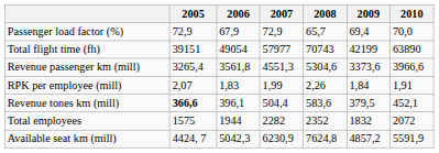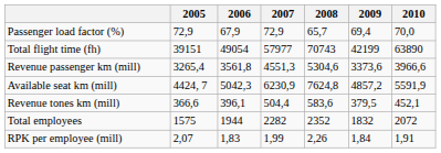 <table style="width:610px" class="wikitable">
 <tr>
 <th></th>
 <th>2005</th>
 <th>2006</th>
 <th>2007</th>
 <th>2008</th>
 <th>2009</th>
 <th>2010</th>
 </tr>
 <tr>
 <td>Passenger load factor (%)</td>
 <td>72,9</td>
 <td>67,9</td>
 <td>72,9</td>
 <td>65,7</td>
 <td>69,4</td>
 <td>70,0</td>
 </tr>
 <tr>
 <td>Total flight time (fh)</td>
 <td>39151</td>
 <td>49054</td>
 <td>57977</td>
 <td>70743</td>
 <td>42199</td>
 <td>63890</td>
 </tr>
 <tr>
 <td>Revenue passenger km (mill)</td>
 <td>3265,4</td>
 <td>3561,8</td>
 <td>4551,3</td>
 <td>5304,6</td>
 <td>3373,6</td>
 <td>3966,6</td>
 </tr>
 <tr>
-<td>RPK per employee (mill)</td>
-<td>2,07</td>
-<td>1,83</td>
-<td>1,99</td>
-<td>2,26</td>
-<td>1,84</td>
-<td>1,91</td>
+<td>Available seat km (mill)</td>
+<td>4424, 7</td>
+<td>5042,3</td>
+<td>6230,9</td>
+<td>7624,8</td>
+<td>4857,2</td>
+<td>5591,9</td>
 </tr>
 <tr>
 <td>Revenue tones km (mill)</td>
-<td><strong>366,6</strong></td>
+<td>366,6</td>
 <td>396,1</td>
 <td>504,4</td>
 <td>583,6</td>
 <td>379,5</td>
 <td>452,1</td>
 </tr>
 <tr>
 <td>Total employees</td>
 <td>1575</td>
 <td>1944</td>
 <td>2282</td>
 <td>2352</td>
 <td>1832</td>
 <td>2072</td>
 </tr>
 <tr>
-<td>Available seat km (mill)</td>
-<td>4424, 7</td>
-<td>5042,3</td>
-<td>6230,9</td>
-<td>7624,8</td>
-<td>4857,2</td>
-<td>5591,9</td>
+<td>RPK per employee (mill)</td>
+<td>2,07</td>
+<td>1,83</td>
+<td>1,99</td>
+<td>2,26</td>
+<td>1,84</td>
+<td>1,91</td>
 </tr>
 </table>
